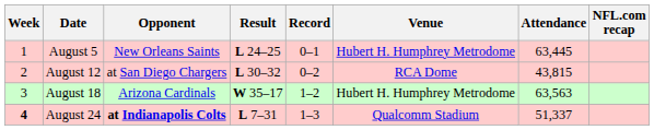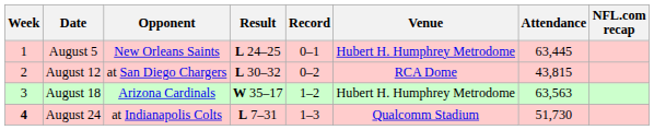 <table class="wikitable" style="text-align:center">
 <tr>
 <th>Week</th>
 <th>Date</th>
 <th>Opponent</th>
 <th>Result</th>
 <th>Record</th>
 <th>Venue</th>
 <th>Attendance</th>
 <th>NFL.com<br>recap</th>
 </tr>
 <tr style="background:#fcc">
 <td>1</td>
 <td>August 5</td>
 <td><a href='#'>New Orleans Saints</a></td>
 <td><strong>L</strong> 24–25</td>
 <td>0–1</td>
 <td><a href='#'>Hubert H. Humphrey Metrodome</a></td>
 <td>63,445</td>
 <td></td>
 </tr>
 <tr style="background:#fcc">
 <td>2</td>
 <td>August 12</td>
 <td>at <a href='#'>San Diego Chargers</a></td>
 <td><strong>L</strong> 30–32</td>
 <td>0–2</td>
 <td><a href='#'>RCA Dome</a></td>
 <td>43,815</td>
 <td></td>
 </tr>
 <tr style="background:#cfc">
 <td>3</td>
 <td>August 18</td>
 <td><a href='#'>Arizona Cardinals</a></td>
 <td><strong>W</strong> 35–17</td>
 <td>1–2</td>
 <td>Hubert H. Humphrey Metrodome</td>
 <td>63,563</td>
 <td></td>
 </tr>
 <tr style="background:#fcc">
 <td><strong>4</strong></td>
 <td>August 24</td>
-<td><strong>at <a href='#'>Indianapolis Colts</a></strong></td>
+<td>at <a href='#'>Indianapolis Colts</a></td>
 <td><strong>L</strong> 7–31</td>
 <td>1–3</td>
 <td><a href='#'>Qualcomm Stadium</a></td>
-<td>51,337</td>
+<td>51,730</td>
 <td></td>
 </tr>
 </table>
